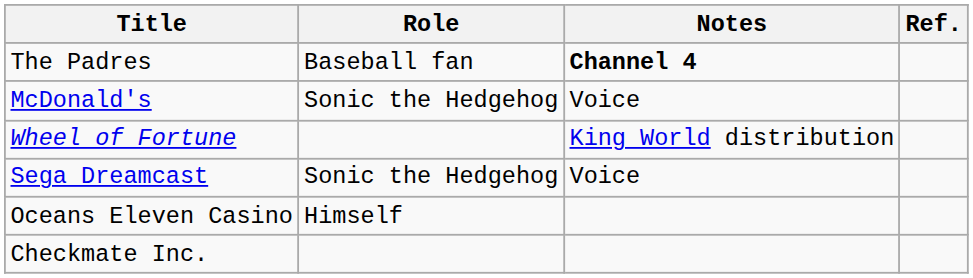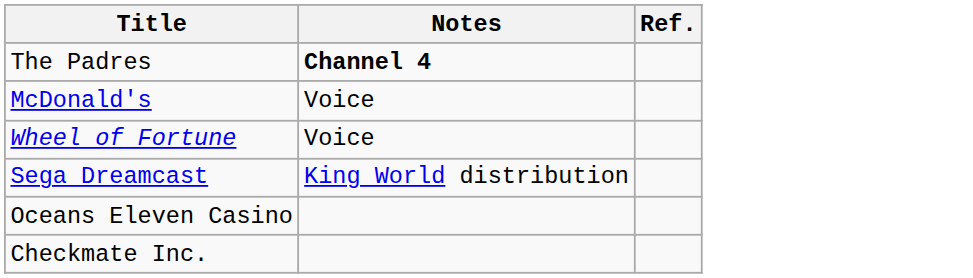 <table class="wikitable sortable">
 <tr>
 <th>Title</th>
-<th>Role</th>
 <th>Notes</th>
 <th>Ref.</th>
 </tr>
 <tr>
 <td>The Padres</td>
-<td>Baseball fan</td>
 <td><strong>Channel 4</strong></td>
 <td></td>
 </tr>
 <tr>
 <td><a href='#'>McDonald's</a></td>
-<td>Sonic the Hedgehog</td>
 <td>Voice</td>
 <td></td>
 </tr>
 <tr>
 <td><em><a href='#'>Wheel of Fortune</a></em></td>
+<td>Voice</td>
 <td></td>
+</tr>
+<tr>
+<td><a href='#'>Sega Dreamcast</a></td>
 <td><a href='#'>King World</a> distribution</td>
 <td></td>
 </tr>
 <tr>
-<td><a href='#'>Sega Dreamcast</a></td>
-<td>Sonic the Hedgehog</td>
-<td>Voice</td>
-<td></td>
-</tr>
-<tr>
 <td>Oceans Eleven Casino</td>
-<td>Himself</td>
 <td></td>
 <td></td>
 </tr>
 <tr>
 <td>Checkmate Inc.</td>
 <td></td>
 <td></td>
-<td></td>
 </tr>
 </table>
